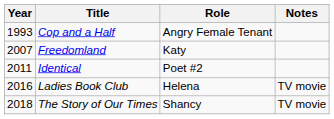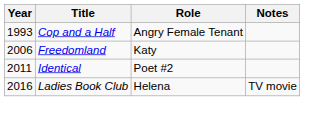 <table class="wikitable plainrowheaders sortable" style="margin-right: 0;">
 <tr>
 <th>Year</th>
 <th>Title</th>
 <th>Role</th>
 <th>Notes</th>
 </tr>
 <tr>
 <td>1993</td>
 <td><em><a href='#'>Cop and a Half</a></em></td>
 <td>Angry Female Tenant</td>
 <td></td>
 </tr>
 <tr>
-<td>2007</td>
+<td>2006</td>
 <td><em><a href='#'>Freedomland</a></em></td>
 <td>Katy</td>
 <td></td>
 </tr>
 <tr>
 <td>2011</td>
 <td><em><a href='#'>Identical</a></em></td>
 <td>Poet #2</td>
 <td></td>
 </tr>
 <tr>
 <td>2016</td>
 <td><em>Ladies Book Club</em></td>
 <td>Helena</td>
 <td>TV movie</td>
 </tr>
-<tr>
-<td>2018</td>
-<td><em>The Story of Our Times</em></td>
-<td>Shancy</td>
-<td>TV movie</td>
-</tr>
 </table>
